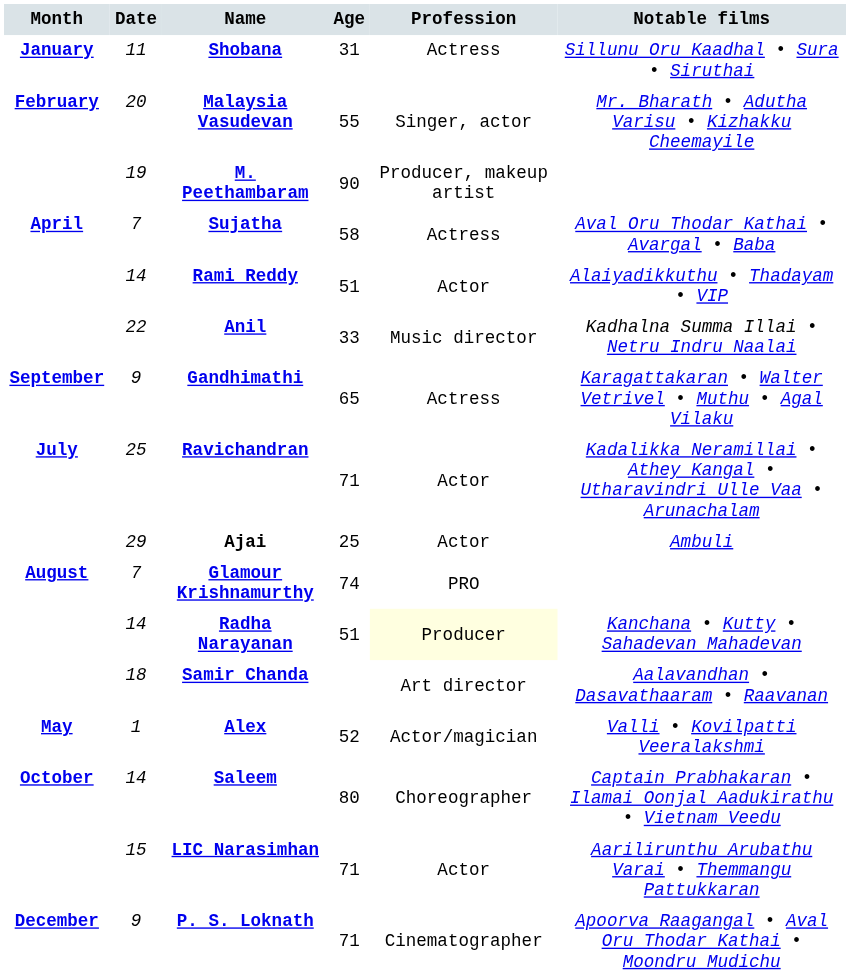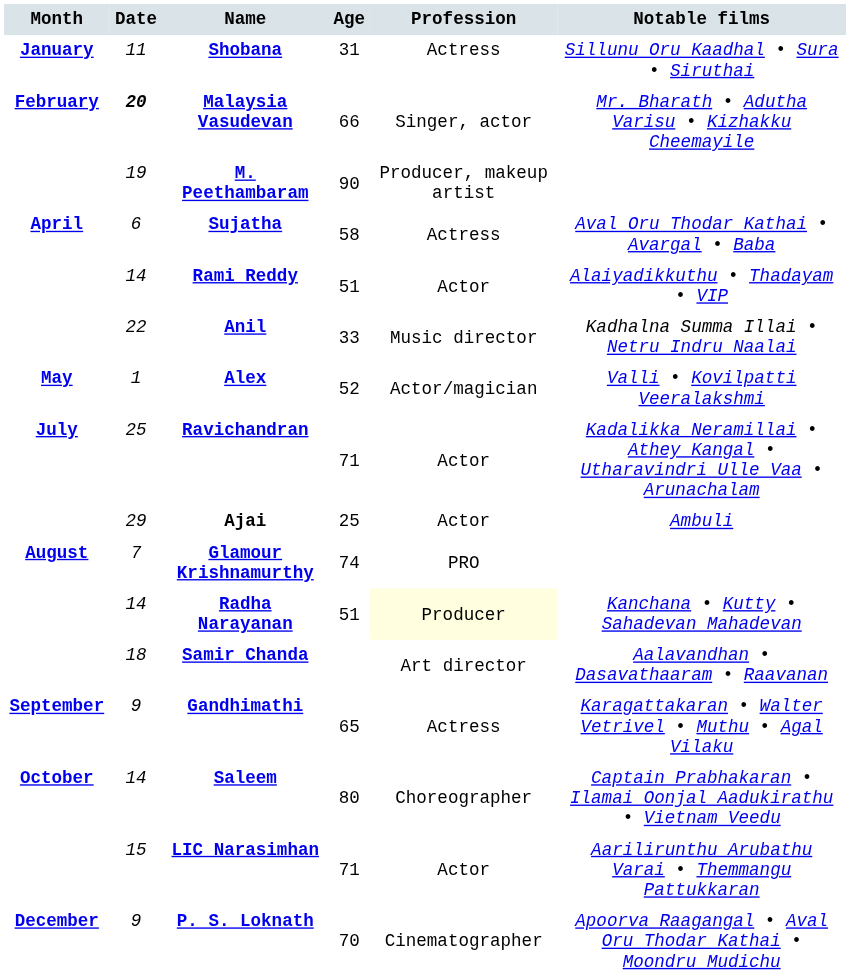 <table cellspacing="0" cellpadding="4" border="0">
 <tr style="background:#dae3e7; text-align:center;">
 <td><strong>Month</strong></td>
 <td><strong>Date</strong></td>
 <td><strong>Name</strong></td>
 <td><strong>Age</strong></td>
 <td><strong>Profession</strong></td>
 <td><strong>Notable films</strong></td>
 </tr>
 <tr valign="top">
 <td style="text-align:center; vertical-align:top;"><strong><a href='#'>January</a></strong></td>
 <td style="text-align:center; vertical-align:top;"><em>11</em></td>
 <td style="text-align:center; vertical-align:top;"><strong><a href='#'>Shobana</a></strong></td>
 <td style="text-align:center;">31</td>
 <td style="text-align:center;">Actress</td>
 <td style="text-align:center; vertical-align:top;"><em><a href='#'>Sillunu Oru Kaadhal</a></em> • <em><a href='#'>Sura</a></em> • <em><a href='#'>Siruthai</a></em></td>
 </tr>
 <tr>
 <td rowspan="2"  style="text-align:center; vertical-align:top;"><strong><a href='#'>February</a></strong></td>
-<td style="text-align:center; vertical-align:top;"><em>20</em></td>
+<td style="text-align:center; vertical-align:top;"><strong><em>20</em></strong></td>
 <td style="text-align:center; vertical-align:top;"><strong><a href='#'>Malaysia Vasudevan</a></strong></td>
-<td style="text-align:center;">55</td>
+<td style="text-align:center;">66</td>
 <td style="text-align:center;">Singer, actor</td>
 <td style="text-align:center; vertical-align:top;"><em><a href='#'>Mr. Bharath</a></em> • <em><a href='#'>Adutha Varisu</a></em> • <em><a href='#'>Kizhakku Cheemayile</a></em></td>
 </tr>
 <tr>
 <td style="text-align:center; vertical-align:top;"><em>19</em></td>
 <td style="text-align:center; vertical-align:top;"><strong><a href='#'>M. Peethambaram</a></strong></td>
 <td style="text-align:center;">90</td>
 <td style="text-align:center;">Producer, makeup artist</td>
 <td style="text-align:center; vertical-align:top;"></td>
 </tr>
 <tr>
 <td rowspan="3"  style="text-align:center; vertical-align:top;"><strong><a href='#'>April</a></strong></td>
-<td style="text-align:center; vertical-align:top;"><em>7</em></td>
+<td style="text-align:center; vertical-align:top;"><em>6</em></td>
 <td style="text-align:center; vertical-align:top;"><strong><a href='#'>Sujatha</a></strong></td>
 <td style="text-align:center;">58</td>
 <td style="text-align:center;">Actress</td>
 <td style="text-align:center; vertical-align:top;"><em><a href='#'>Aval Oru Thodar Kathai</a></em> • <em><a href='#'>Avargal</a></em> • <em><a href='#'>Baba</a></em></td>
 </tr>
 <tr>
 <td style="text-align:center; vertical-align:top;"><em>14</em></td>
 <td style="text-align:center; vertical-align:top;"><strong><a href='#'>Rami Reddy</a></strong></td>
 <td style="text-align:center;">51</td>
 <td style="text-align:center;">Actor</td>
 <td style="text-align:center; vertical-align:top;"><em><a href='#'>Alaiyadikkuthu</a></em> • <em><a href='#'>Thadayam</a></em> • <em><a href='#'>VIP</a></em></td>
 </tr>
 <tr>
 <td style="text-align:center; vertical-align:top;"><em>22</em></td>
 <td style="text-align:center; vertical-align:top;"><strong><a href='#'>Anil</a></strong></td>
 <td style="text-align:center;">33</td>
 <td style="text-align:center;">Music director</td>
 <td style="text-align:center; vertical-align:top;"><em>Kadhalna Summa Illai</em> • <em><a href='#'>Netru Indru Naalai</a></em></td>
 </tr>
 <tr>
-<td style="text-align:center; vertical-align:top;"><strong><a href='#'>September</a></strong></td>
-<td style="text-align:center; vertical-align:top;"><em>9</em></td>
-<td style="text-align:center; vertical-align:top;"><strong><a href='#'>Gandhimathi</a></strong></td>
-<td style="text-align:center;">65</td>
-<td style="text-align:center;">Actress</td>
-<td style="text-align:center; vertical-align:top;"><em><a href='#'>Karagattakaran</a></em> • <em><a href='#'>Walter Vetrivel</a></em> • <em><a href='#'>Muthu</a></em> • <em><a href='#'>Agal Vilaku</a></em></td>
+<td style="text-align:center; vertical-align:top;"><strong><a href='#'>May</a></strong></td>
+<td style="text-align:center; vertical-align:top;"><em>1</em></td>
+<td style="text-align:center; vertical-align:top;"><strong><a href='#'>Alex</a></strong></td>
+<td style="text-align:center;">52</td>
+<td style="text-align:center;">Actor/magician</td>
+<td style="text-align:center; vertical-align:top;"><em><a href='#'>Valli</a></em> • <em><a href='#'>Kovilpatti Veeralakshmi</a></em></td>
 </tr>
 <tr>
 <td rowspan="2"  style="text-align:center; vertical-align:top;"><strong><a href='#'>July</a></strong></td>
 <td style="text-align:center; vertical-align:top;"><em>25</em></td>
 <td style="text-align:center; vertical-align:top;"><strong><a href='#'>Ravichandran</a></strong></td>
 <td style="text-align:center;">71</td>
 <td style="text-align:center;">Actor</td>
 <td style="text-align:center; vertical-align:top;"><em><a href='#'>Kadalikka Neramillai</a></em> • <em><a href='#'>Athey Kangal</a></em> • <em><a href='#'>Utharavindri Ulle Vaa</a></em> • <em><a href='#'>Arunachalam</a></em></td>
 </tr>
 <tr>
 <td style="text-align:center; vertical-align:top;"><em>29</em></td>
 <td style="text-align:center; vertical-align:top;"><strong>Ajai</strong></td>
 <td style="text-align:center;">25</td>
 <td style="text-align:center;">Actor</td>
 <td style="text-align:center; vertical-align:top;"><em><a href='#'>Ambuli</a></em></td>
 </tr>
 <tr>
 <td rowspan="3"  style="text-align:center; vertical-align:top;"><strong><a href='#'>August</a></strong></td>
 <td style="text-align:center; vertical-align:top;"><em>7</em></td>
 <td style="text-align:center; vertical-align:top;"><strong><a href='#'>Glamour Krishnamurthy</a></strong></td>
 <td style="text-align:center;">74</td>
 <td style="text-align:center;">PRO</td>
 <td style="text-align:center; vertical-align:top;"></td>
 </tr>
 <tr>
 <td style="text-align:center; vertical-align:top;"><em>14</em></td>
 <td style="text-align:center; vertical-align:top;"><strong><a href='#'>Radha Narayanan</a></strong></td>
 <td style="text-align:center;">51</td>
 <td style="background: lightyellow; text-align:center;">Producer</td>
 <td style="text-align:center; vertical-align:top;"><em><a href='#'>Kanchana</a></em> • <em><a href='#'>Kutty</a></em> • <em><a href='#'>Sahadevan Mahadevan</a></em></td>
 </tr>
 <tr>
 <td style="text-align:center; vertical-align:top;"><em>18</em></td>
 <td style="text-align:center; vertical-align:top;"><strong><a href='#'>Samir Chanda</a></strong></td>
 <td style="text-align:center;"></td>
 <td style="text-align:center;">Art director</td>
 <td style="text-align:center; vertical-align:top;"><em><a href='#'>Aalavandhan</a></em> • <em><a href='#'>Dasavathaaram</a></em> • <em><a href='#'>Raavanan</a></em></td>
 </tr>
 <tr>
-<td style="text-align:center; vertical-align:top;"><strong><a href='#'>May</a></strong></td>
-<td style="text-align:center; vertical-align:top;"><em>1</em></td>
-<td style="text-align:center; vertical-align:top;"><strong><a href='#'>Alex</a></strong></td>
-<td style="text-align:center;">52</td>
-<td style="text-align:center;">Actor/magician</td>
-<td style="text-align:center; vertical-align:top;"><em><a href='#'>Valli</a></em> • <em><a href='#'>Kovilpatti Veeralakshmi</a></em></td>
+<td style="text-align:center; vertical-align:top;"><strong><a href='#'>September</a></strong></td>
+<td style="text-align:center; vertical-align:top;"><em>9</em></td>
+<td style="text-align:center; vertical-align:top;"><strong><a href='#'>Gandhimathi</a></strong></td>
+<td style="text-align:center;">65</td>
+<td style="text-align:center;">Actress</td>
+<td style="text-align:center; vertical-align:top;"><em><a href='#'>Karagattakaran</a></em> • <em><a href='#'>Walter Vetrivel</a></em> • <em><a href='#'>Muthu</a></em> • <em><a href='#'>Agal Vilaku</a></em></td>
 </tr>
 <tr>
 <td rowspan="2"  style="text-align:center; vertical-align:top;"><strong><a href='#'>October</a></strong></td>
 <td style="text-align:center; vertical-align:top;"><em>14</em></td>
 <td style="text-align:center; vertical-align:top;"><strong><a href='#'>Saleem</a></strong></td>
 <td style="text-align:center;">80</td>
 <td style="text-align:center;">Choreographer</td>
 <td style="text-align:center; vertical-align:top;"><em><a href='#'>Captain Prabhakaran</a></em> • <em><a href='#'>Ilamai Oonjal Aadukirathu</a></em> • <em><a href='#'>Vietnam Veedu</a></em></td>
 </tr>
 <tr>
 <td style="text-align:center; vertical-align:top;"><em>15</em></td>
 <td style="text-align:center; vertical-align:top;"><strong><a href='#'>LIC Narasimhan</a></strong></td>
 <td style="text-align:center;">71</td>
 <td style="text-align:center;">Actor</td>
 <td style="text-align:center; vertical-align:top;"><em><a href='#'>Aarilirunthu Arubathu Varai</a></em> • <em><a href='#'>Themmangu Pattukkaran</a></em></td>
 </tr>
 <tr>
 <td style="text-align:center; vertical-align:top;"><strong><a href='#'>December</a></strong></td>
 <td style="text-align:center; vertical-align:top;"><em>9</em></td>
 <td style="text-align:center; vertical-align:top;"><strong><a href='#'>P. S. Loknath</a></strong></td>
-<td style="text-align:center;">71</td>
+<td style="text-align:center;">70</td>
 <td style="text-align:center;">Cinematographer</td>
 <td style="text-align:center; vertical-align:top;"><em><a href='#'>Apoorva Raagangal</a></em> •  <em><a href='#'>Aval Oru Thodar Kathai</a></em> • <em><a href='#'>Moondru Mudichu</a></em></td>
 </tr>
 </table>
